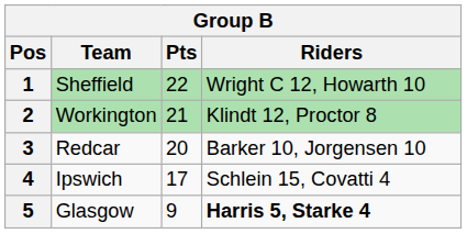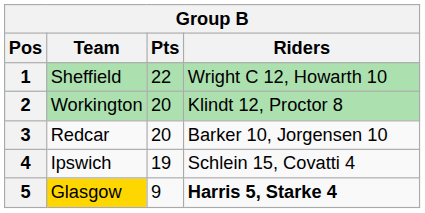 <table class="wikitable">
 <tr>
 <th colspan="4">Group B</th>
 </tr>
 <tr>
 <th width=20>Pos</th>
 <th width=80>Team</th>
 <th width=20>Pts</th>
 <th width=200>Riders</th>
 </tr>
 <tr style="background:#ACE1AF;">
 <th>1</th>
 <td>Sheffield</td>
 <td>22</td>
 <td>Wright C 12, Howarth 10</td>
 </tr>
 <tr style="background:#ACE1AF;">
 <th>2</th>
 <td>Workington</td>
-<td>21</td>
+<td>20</td>
 <td>Klindt 12, Proctor 8</td>
 </tr>
 <tr>
 <th>3</th>
 <td>Redcar</td>
 <td>20</td>
 <td>Barker 10, Jorgensen 10</td>
 </tr>
 <tr>
 <th>4</th>
 <td>Ipswich</td>
-<td>17</td>
+<td>19</td>
 <td>Schlein 15, Covatti 4</td>
 </tr>
 <tr>
 <th>5</th>
-<td>Glasgow</td>
+<td style="background: gold;">Glasgow</td>
 <td>9</td>
 <td><strong>Harris 5, Starke 4</strong></td>
 </tr>
 </table>
